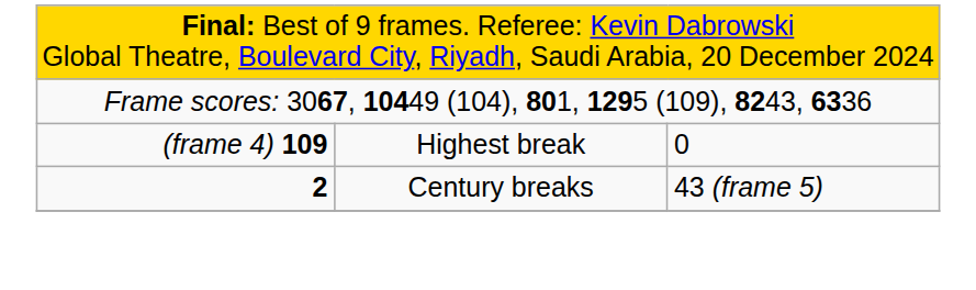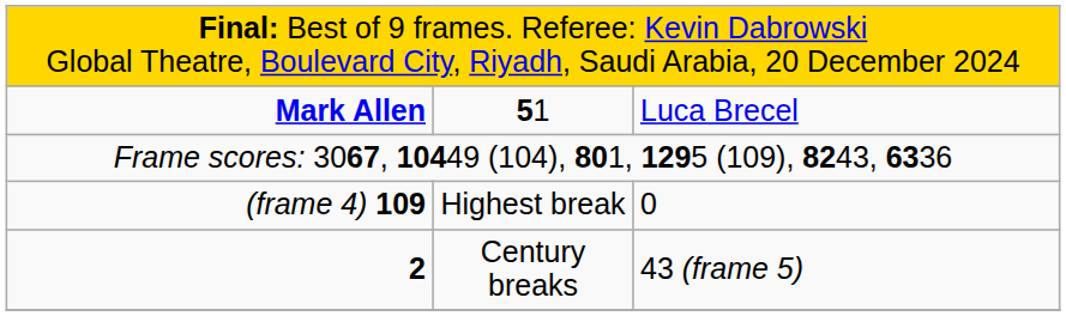 <table class="wikitable" style="margin: 1em auto 1em auto;">
 <tr>
 <td colspan="3" align="center" bgcolor="#ffd700"><strong>Final:</strong> Best of 9 frames. Referee: <a href='#'>Kevin Dabrowski</a><br> Global Theatre, <a href='#'>Boulevard City</a>, <a href='#'>Riyadh</a>, Saudi Arabia, 20 December 2024</td>
+</tr>
+<tr>
+<td width="220" align="right"><strong><a href='#'>Mark Allen</a></strong> <br></td>
+<td width="100" align="center"><strong>5</strong>1</td>
+<td width="220"><a href='#'>Luca Brecel</a> <br></td>
 </tr>
 <tr>
 <td colspan="3" align="center"><em>Frame scores:</em> 30<strong>67</strong>, <strong>104</strong>49 (104), <strong>80</strong>1, <strong>129</strong>5 (109), <strong>82</strong>43, <strong>63</strong>36</td>
 </tr>
 <tr>
 <td align="right"><em>(frame 4)</em> <strong>109</strong></td>
 <td align="center">Highest break</td>
 <td>0</td>
 </tr>
 <tr>
 <td align="right"><strong>2</strong></td>
 <td align="center">Century breaks</td>
 <td>43 <em>(frame 5)</em></td>
 </tr>
 <tr>
 </tr>
 </table>
